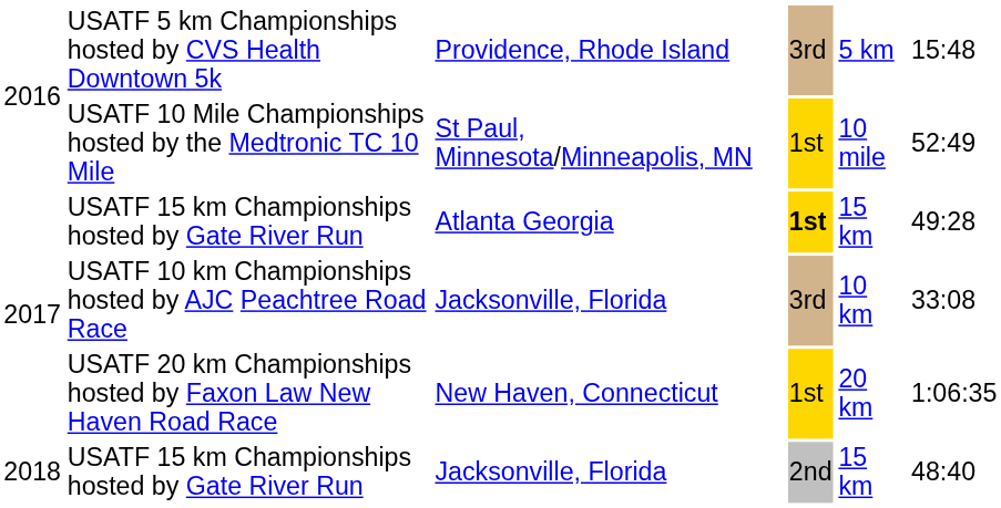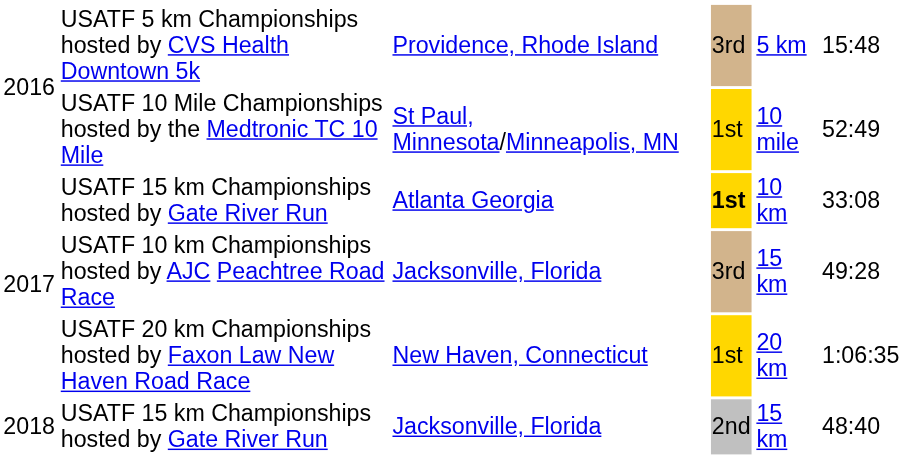 <table>
 <tr>
 <td Rowspan=2>2016</td>
 <td>USATF 5 km Championships<br> hosted by <a href='#'>CVS Health Downtown 5k</a></td>
 <td><a href='#'>Providence, Rhode Island</a></td>
 <td style="background:Tan;">3rd</td>
 <td><a href='#'>5 km</a></td>
 <td>15:48</td>
 </tr>
 <tr>
 <td>USATF 10 Mile Championships<br>hosted by the <a href='#'>Medtronic TC 10 Mile</a></td>
 <td><a href='#'>St Paul, Minnesota</a>/<a href='#'>Minneapolis, MN</a></td>
 <td bgcolor=gold>1st</td>
 <td><a href='#'>10 mile</a></td>
 <td>52:49</td>
 </tr>
 <tr>
 <td Rowspan=3>2017</td>
 <td>USATF 15 km Championships<br>hosted by <a href='#'>Gate River Run</a></td>
 <td><a href='#'>Atlanta Georgia</a></td>
 <td style="background:gold;"><strong>1st</strong></td>
-<td><a href='#'>15 km</a></td>
-<td>49:28</td>
+<td><a href='#'>10 km</a></td>
+<td>33:08</td>
 </tr>
 <tr>
 <td>USATF 10 km Championships<br>hosted by <a href='#'>AJC</a> <a href='#'>Peachtree Road Race</a></td>
 <td><a href='#'>Jacksonville, Florida</a></td>
 <td style="background:Tan;">3rd</td>
-<td><a href='#'>10 km</a></td>
-<td>33:08</td>
+<td><a href='#'>15 km</a></td>
+<td>49:28</td>
 </tr>
 <tr>
 <td>USATF 20 km Championships<br> hosted by <a href='#'>Faxon Law New Haven Road Race</a></td>
 <td><a href='#'>New Haven, Connecticut</a></td>
 <td style="background:gold;">1st</td>
 <td><a href='#'>20 km</a></td>
 <td>1:06:35</td>
 </tr>
 <tr>
 <td>2018</td>
 <td>USATF 15 km Championships<br>hosted by <a href='#'>Gate River Run</a></td>
 <td><a href='#'>Jacksonville, Florida</a></td>
 <td style="background:silver;">2nd</td>
 <td><a href='#'>15 km</a></td>
 <td>48:40</td>
 </tr>
 <tr>
 </tr>
 </table>
